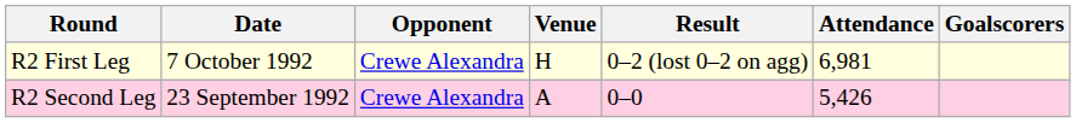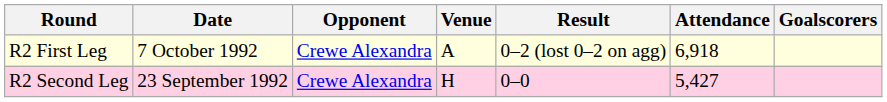 <table class="wikitable">
 <tr>
 <th>Round</th>
 <th>Date</th>
 <th>Opponent</th>
 <th>Venue</th>
 <th>Result</th>
 <th>Attendance</th>
 <th>Goalscorers</th>
 </tr>
 <tr style="background-color: #ffffdd;">
 <td>R2 First Leg</td>
 <td>7 October 1992</td>
 <td><a href='#'>Crewe Alexandra</a></td>
-<td>H</td>
+<td>A</td>
 <td>0–2 (lost 0–2 on agg)</td>
-<td>6,981</td>
+<td>6,918</td>
 <td></td>
 </tr>
 <tr style="background-color: #ffd0e3;">
 <td>R2 Second Leg</td>
 <td>23 September 1992</td>
 <td><a href='#'>Crewe Alexandra</a></td>
-<td>A</td>
+<td>H</td>
 <td>0–0</td>
-<td>5,426</td>
+<td>5,427</td>
 <td></td>
 </tr>
 </table>
